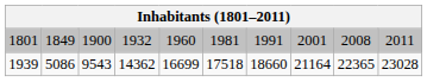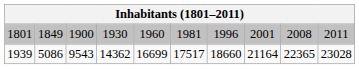 <table class="wikitable">
 <tr>
 <th colspan="10">Inhabitants (1801–2011)</th>
 </tr>
 <tr bgcolor="#C1C1C1">
 <td align="center">1801</td>
 <td align="center">1849</td>
 <td align="center">1900</td>
-<td align="center">1932</td>
+<td align="center">1930</td>
 <td align="center">1960</td>
 <td align="center">1981</td>
-<td align="center">1991</td>
+<td align="center">1996</td>
 <td align="center">2001</td>
 <td align="center">2008</td>
 <td align="center">2011</td>
 </tr>
 <tr>
 <td align="center">1939</td>
 <td align="center">5086</td>
 <td align="center">9543</td>
 <td align="center">14362</td>
 <td align="center">16699</td>
-<td align="center">17518</td>
+<td align="center">17517</td>
 <td align="center">18660</td>
 <td align="center">21164</td>
 <td align="center">22365</td>
 <td align="center">23028</td>
 </tr>
 </table>
